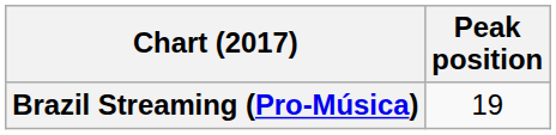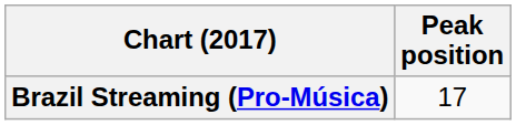 <table class="wikitable plainrowheaders" style="text-align:center">
 <tr>
 <th scope="col">Chart (2017)</th>
 <th scope="col">Peak<br>position</th>
 </tr>
 <tr>
 <th scope="row">Brazil Streaming (<a href='#'>Pro-Música</a>)</th>
-<td>19</td>
+<td>17</td>
 </tr>
 </table>
